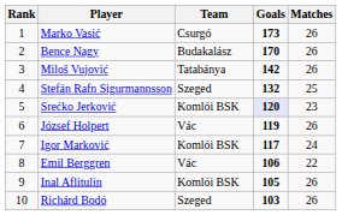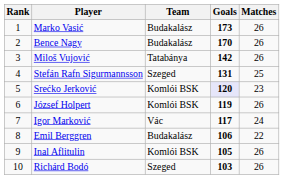 <table class="wikitable" style="text-align:center">
 <tr>
 <th>Rank</th>
 <th>Player</th>
 <th width="100">Team</th>
 <th>Goals</th>
 <th>Matches</th>
 </tr>
 <tr>
 <td rowspan="1">1</td>
 <td align="left"> <a href='#'>Marko Vasić</a></td>
-<td align="left">Csurgó</td>
+<td align="left">Budakalász</td>
 <td><strong>173</strong></td>
 <td>26</td>
 </tr>
 <tr>
 <td rowspan="1">2</td>
 <td align="left"> <a href='#'>Bence Nagy</a></td>
 <td align="left">Budakalász</td>
 <td><strong>170</strong></td>
 <td>26</td>
 </tr>
 <tr>
 <td rowspan="1">3</td>
 <td align="left"> <a href='#'>Miloš Vujović</a></td>
 <td align="left">Tatabánya</td>
 <td><strong>142</strong></td>
 <td>26</td>
 </tr>
 <tr>
 <td rowspan="1">4</td>
 <td align="left"> <a href='#'>Stefán Rafn Sigurmannsson</a></td>
 <td align="left">Szeged</td>
-<td><strong>132</strong></td>
+<td><strong>131</strong></td>
 <td>25</td>
 </tr>
 <tr>
 <td rowspan="1">5</td>
 <td align="left"> <a href='#'>Srećko Jerković</a></td>
 <td align="left">Komlói BSK</td>
 <td style="background: lavender;"><strong>120</strong></td>
 <td>23</td>
 </tr>
 <tr>
 <td rowspan="1">6</td>
 <td align="left"> <a href='#'>József Holpert</a></td>
-<td align="left">Vác</td>
+<td align="left">Komlói BSK</td>
 <td><strong>119</strong></td>
 <td>26</td>
 </tr>
 <tr>
 <td rowspan="1">7</td>
 <td align="left"> <a href='#'>Igor Marković</a></td>
-<td align="left">Komlói BSK</td>
+<td align="left">Vác</td>
 <td><strong>117</strong></td>
 <td>24</td>
 </tr>
 <tr>
 <td rowspan="1">8</td>
 <td align="left"> <a href='#'>Emil Berggren</a></td>
-<td align="left">Vác</td>
+<td align="left">Budakalász</td>
 <td><strong>106</strong></td>
 <td>22</td>
 </tr>
 <tr>
 <td rowspan="1">9</td>
 <td align="left"> <a href='#'>Inal Aflitulin</a></td>
 <td align="left">Komlói BSK</td>
 <td><strong>105</strong></td>
 <td>26</td>
 </tr>
 <tr>
 <td rowspan="1">10</td>
 <td align="left"> <a href='#'>Richárd Bodó</a></td>
 <td align="left">Szeged</td>
 <td><strong>103</strong></td>
 <td>26</td>
 </tr>
 </table>
